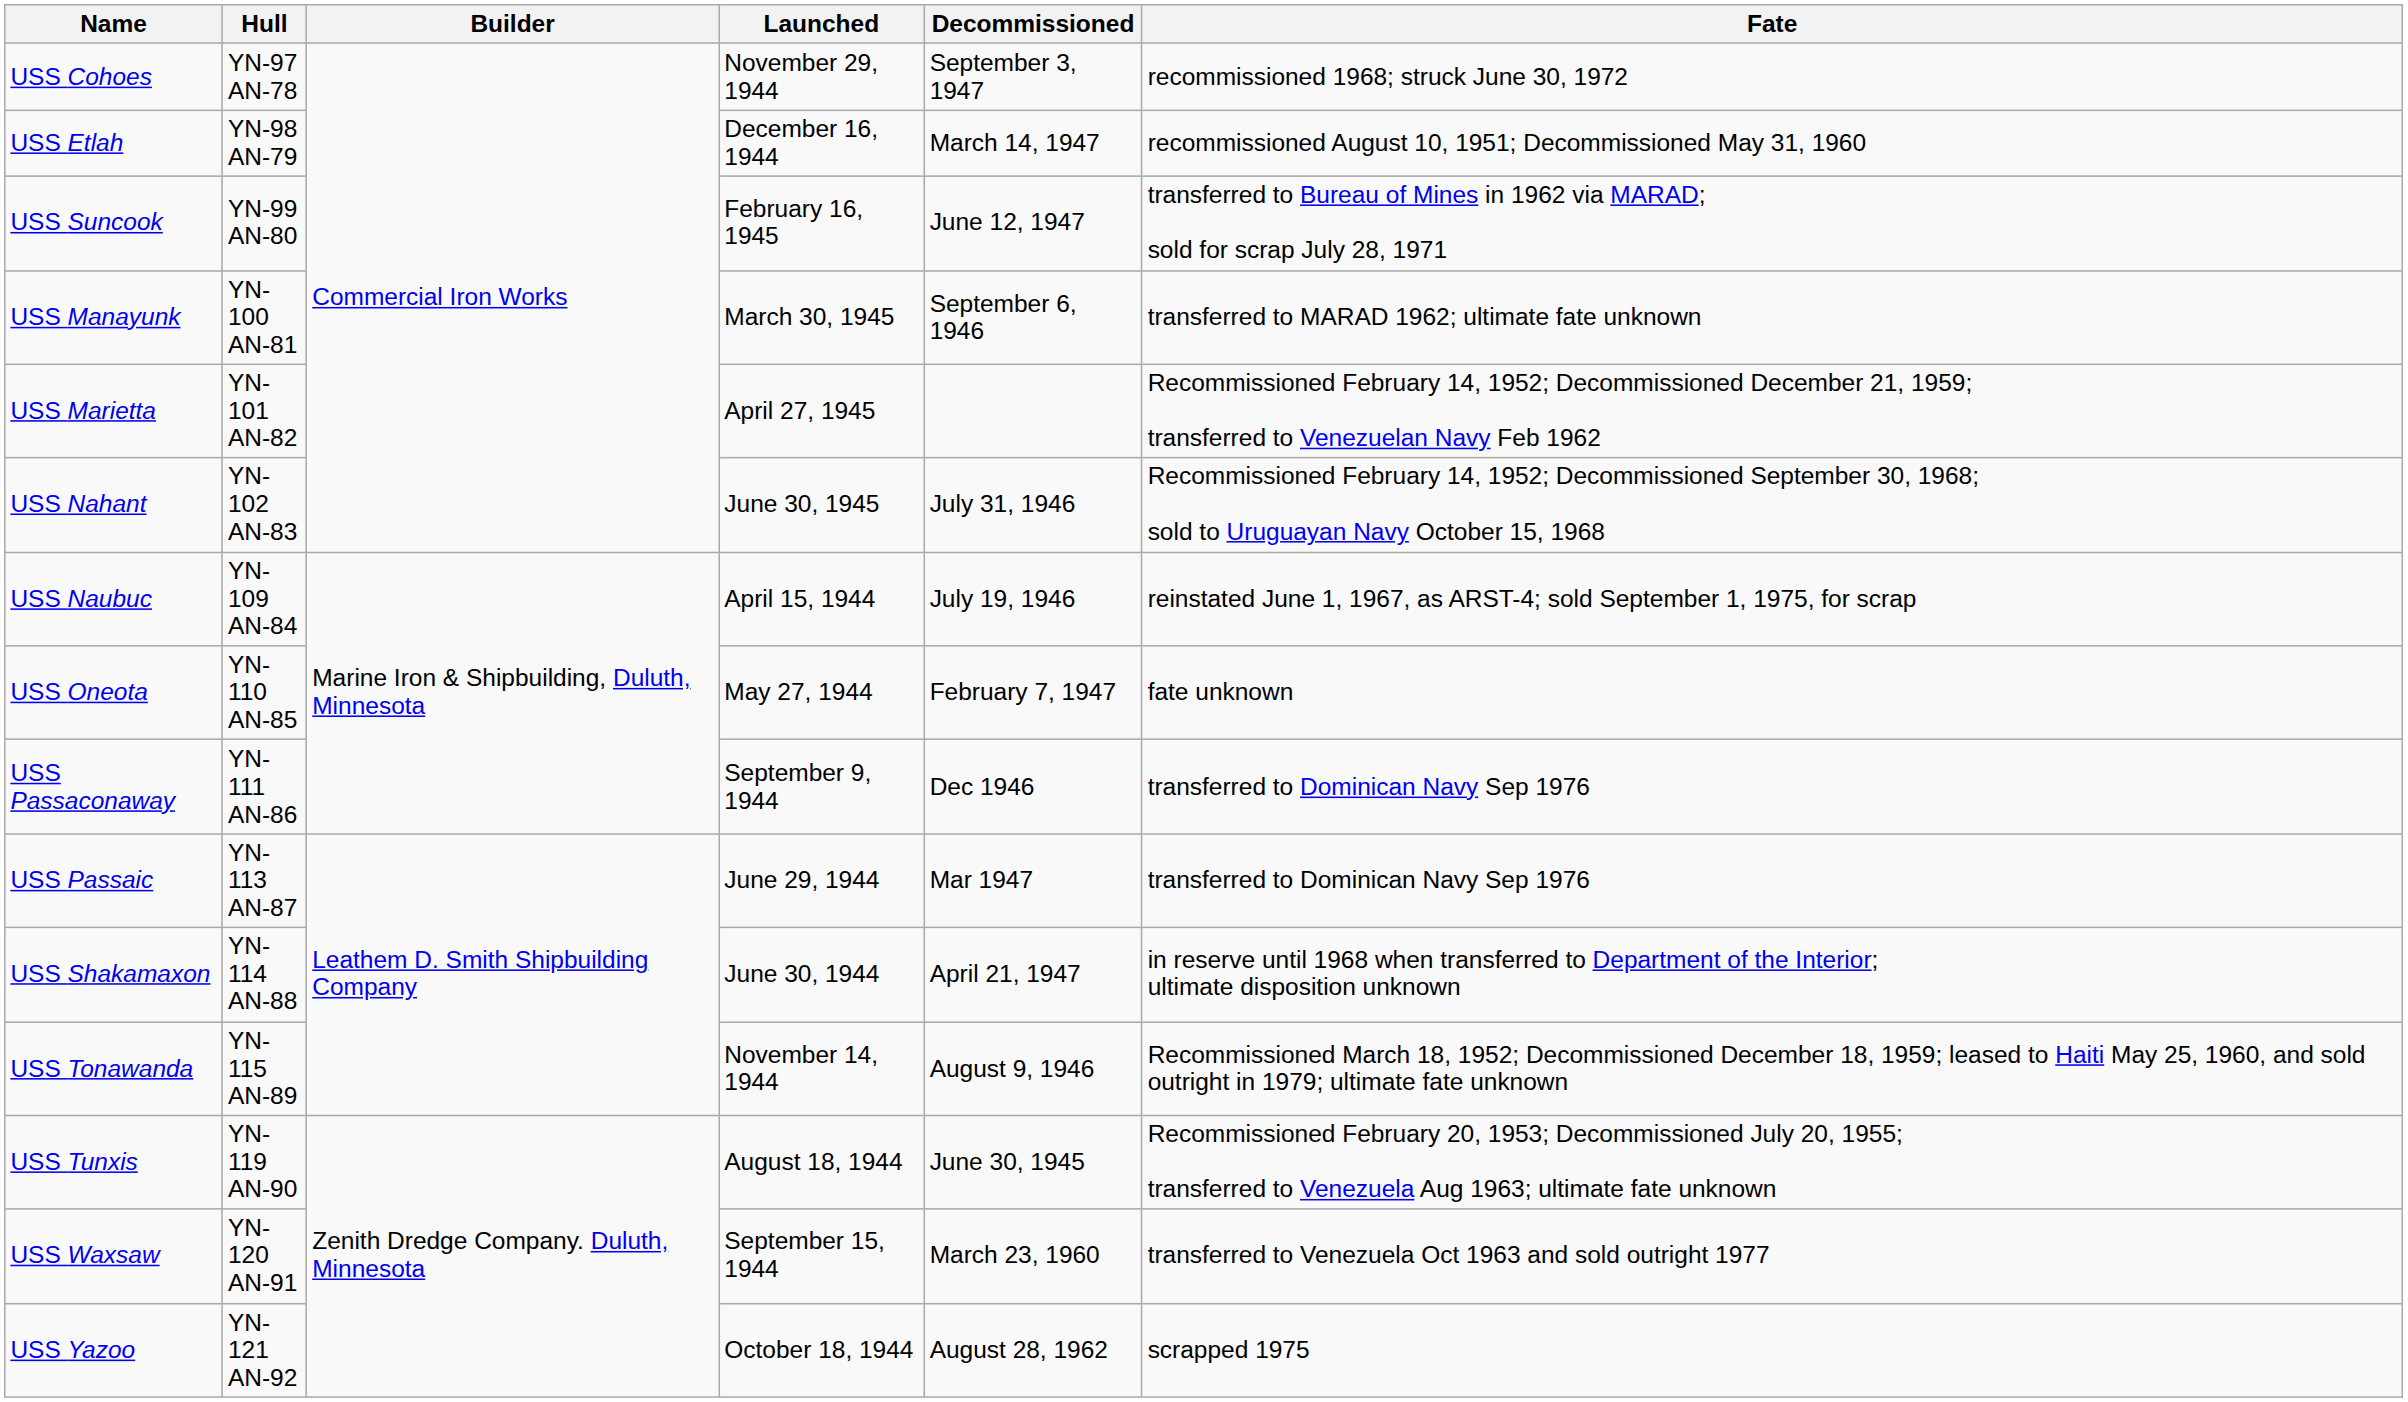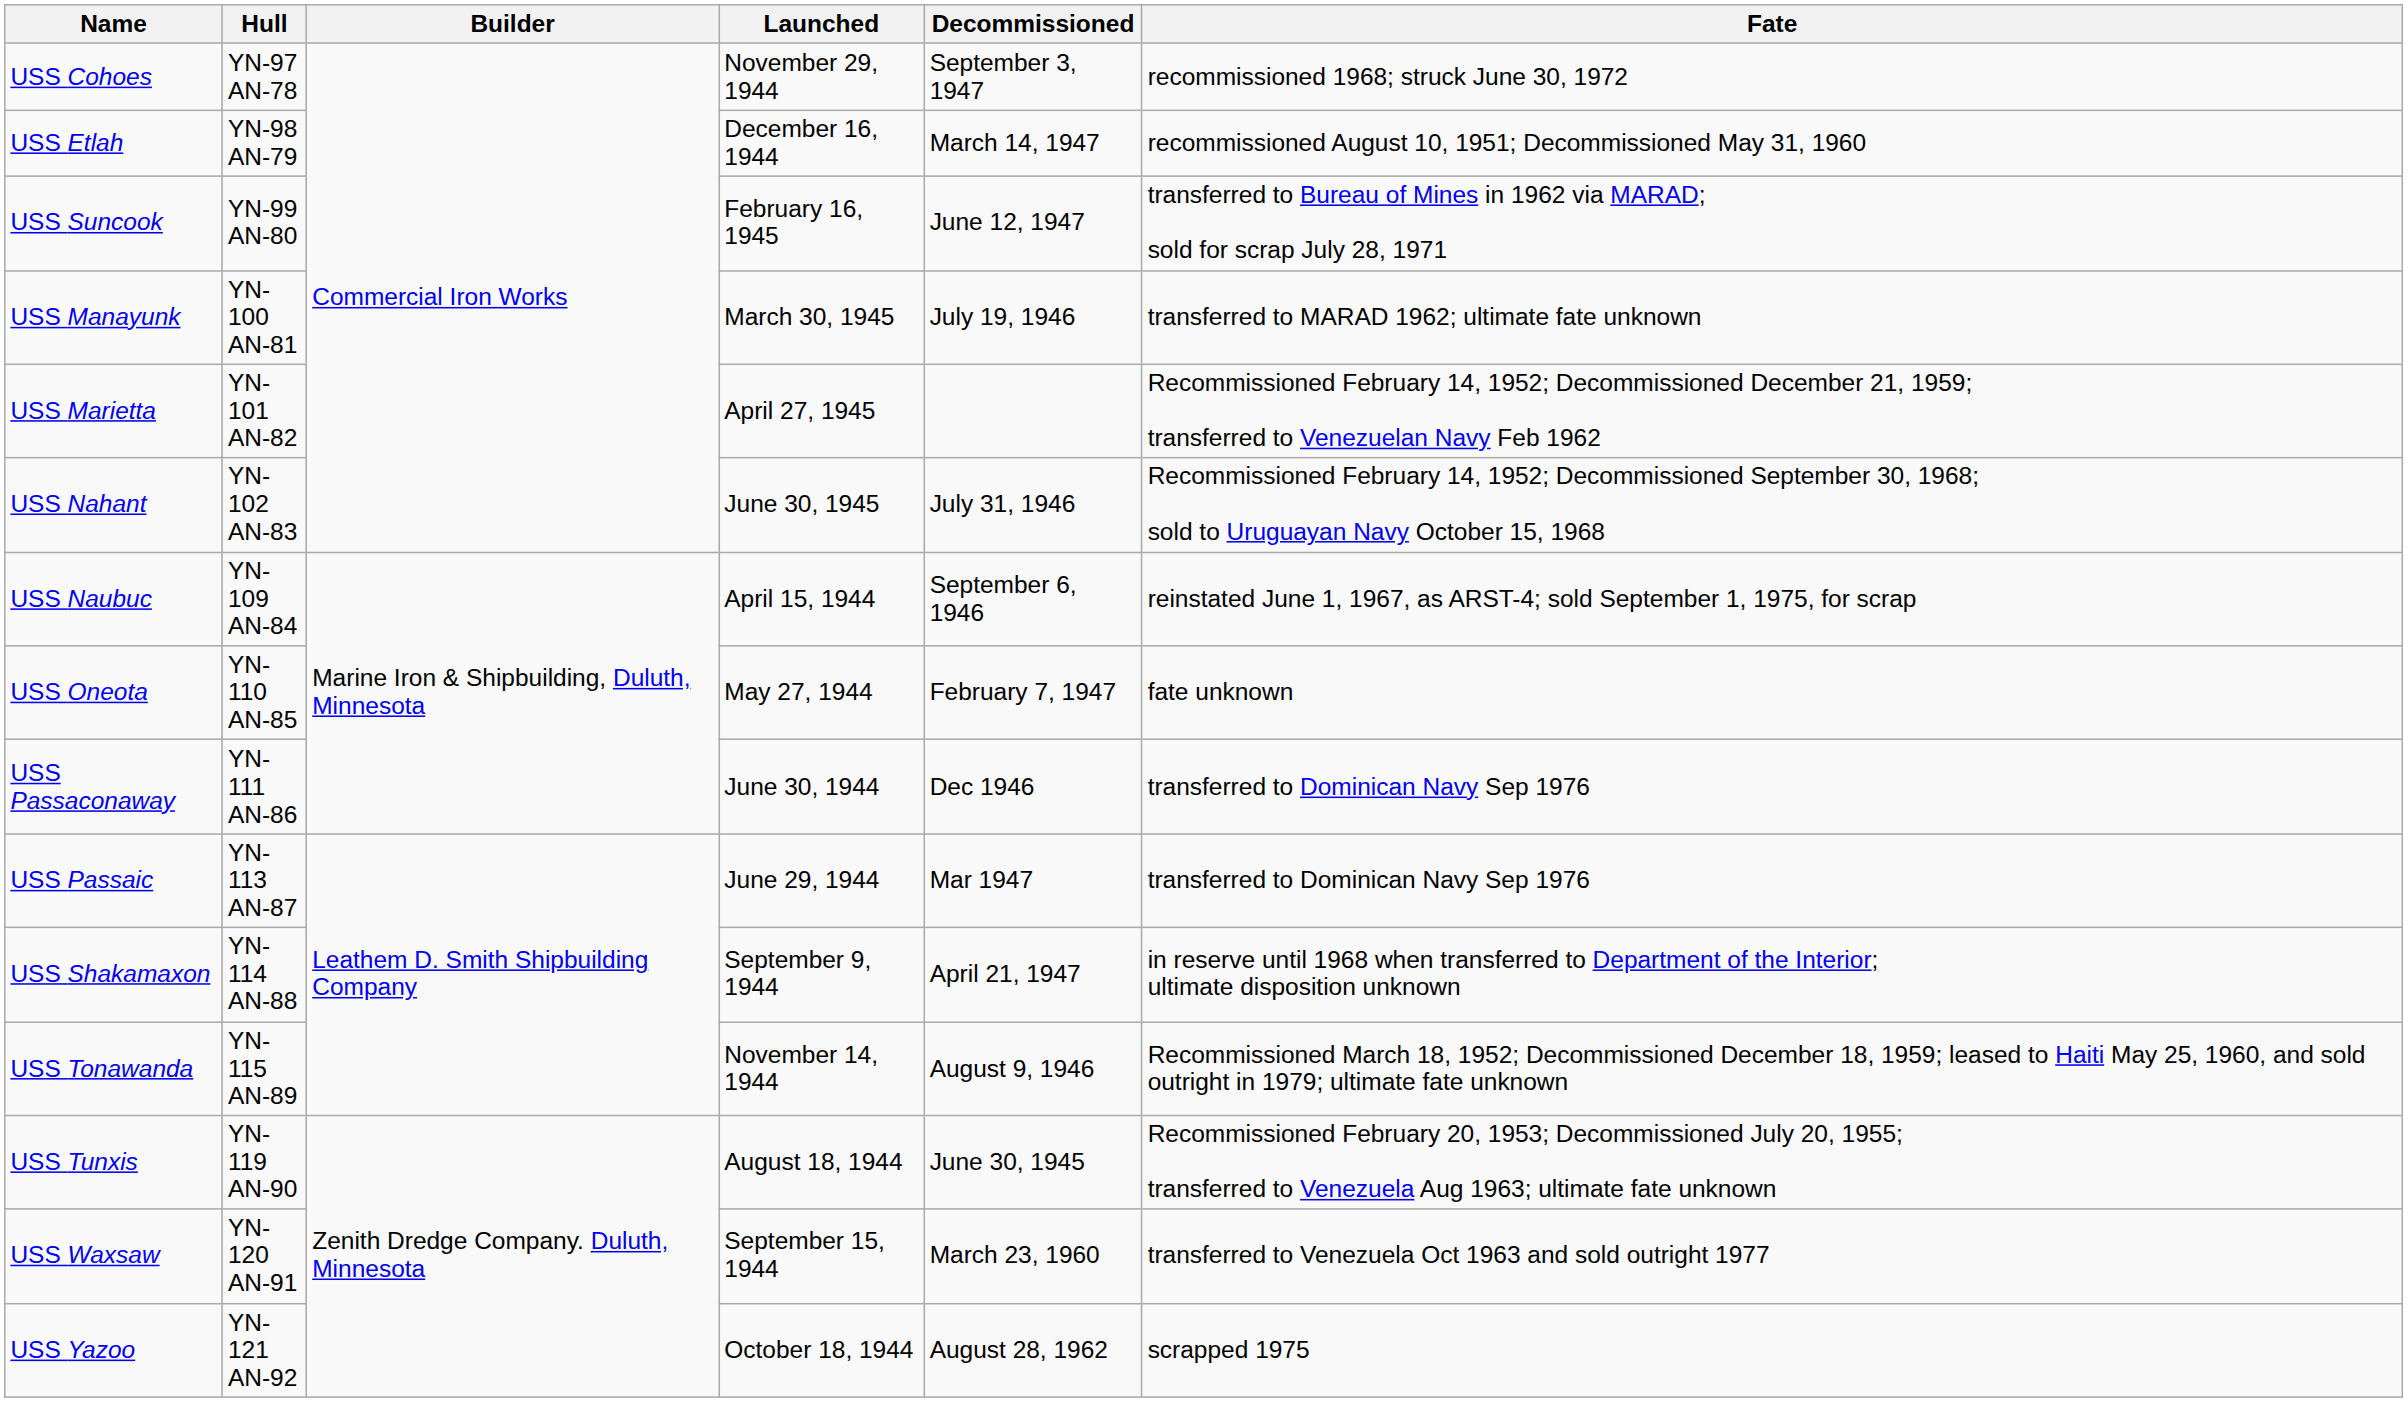 <table class="wikitable">
 <tr>
 <th>Name</th>
 <th>Hull</th>
 <th>Builder</th>
 <th>Launched</th>
 <th>Decommissioned</th>
 <th>Fate</th>
 </tr>
 <tr>
 <td><a href='#'>USS <em>Cohoes</em></a></td>
 <td>YN-97<br>AN-78</td>
 <td rowspan=6><a href='#'>Commercial Iron Works</a></td>
 <td>November 29, 1944</td>
 <td>September 3, 1947</td>
 <td>recommissioned 1968; struck June 30, 1972</td>
 </tr>
 <tr>
 <td><a href='#'>USS <em>Etlah</em></a></td>
 <td>YN-98<br>AN-79</td>
 <td>December 16, 1944</td>
 <td>March 14, 1947</td>
 <td>recommissioned August 10, 1951; Decommissioned May 31, 1960</td>
 </tr>
 <tr>
 <td><a href='#'>USS <em>Suncook</em></a></td>
 <td>YN-99<br>AN-80</td>
 <td>February 16, 1945</td>
 <td>June 12, 1947</td>
 <td>transferred to <a href='#'>Bureau of Mines</a> in 1962 via <a href='#'>MARAD</a>;<br><br>sold for scrap July 28, 1971</td>
 </tr>
 <tr>
 <td><a href='#'>USS <em>Manayunk</em></a></td>
 <td>YN-100<br>AN-81</td>
 <td>March 30, 1945</td>
-<td>September 6, 1946</td>
+<td>July 19, 1946</td>
 <td>transferred to MARAD 1962; ultimate fate unknown</td>
 </tr>
 <tr>
 <td><a href='#'>USS <em>Marietta</em></a></td>
 <td>YN-101<br>AN-82</td>
 <td>April 27, 1945</td>
 <td></td>
 <td>Recommissioned February 14, 1952; Decommissioned December 21, 1959;<br><br>transferred to <a href='#'>Venezuelan Navy</a> Feb 1962</td>
 </tr>
 <tr>
 <td><a href='#'>USS <em>Nahant</em></a></td>
 <td>YN-102<br>AN-83</td>
 <td>June 30, 1945</td>
 <td>July 31, 1946</td>
 <td>Recommissioned February 14, 1952; Decommissioned September 30, 1968;<br><br>sold to <a href='#'>Uruguayan Navy</a> October 15, 1968</td>
 </tr>
 <tr>
 <td><a href='#'>USS <em>Naubuc</em></a></td>
 <td>YN-109<br>AN-84</td>
 <td rowspan=3>Marine Iron & Shipbuilding, <a href='#'>Duluth, Minnesota</a></td>
 <td>April 15, 1944</td>
-<td>July 19, 1946</td>
+<td>September 6, 1946</td>
 <td>reinstated June 1, 1967, as ARST-4; sold September 1, 1975, for scrap</td>
 </tr>
 <tr>
 <td><a href='#'>USS <em>Oneota</em></a></td>
 <td>YN-110<br>AN-85</td>
 <td>May 27, 1944</td>
 <td>February 7, 1947</td>
 <td>fate unknown</td>
 </tr>
 <tr>
 <td><a href='#'>USS <em>Passaconaway</em></a></td>
 <td>YN-111<br>AN-86</td>
-<td>September 9, 1944</td>
+<td>June 30, 1944</td>
 <td>Dec 1946</td>
 <td>transferred to <a href='#'>Dominican Navy</a> Sep 1976</td>
 </tr>
 <tr>
 <td><a href='#'>USS <em>Passaic</em></a></td>
 <td>YN-113<br>AN-87</td>
 <td rowspan=3><a href='#'>Leathem D. Smith Shipbuilding Company</a></td>
 <td>June 29, 1944</td>
 <td>Mar 1947</td>
 <td>transferred to  Dominican Navy Sep 1976</td>
 </tr>
 <tr>
 <td><a href='#'>USS <em>Shakamaxon</em></a></td>
 <td>YN-114<br>AN-88</td>
-<td>June 30, 1944</td>
+<td>September 9, 1944</td>
 <td>April 21, 1947</td>
 <td>in reserve until 1968 when transferred to <a href='#'>Department of the Interior</a>;<br>ultimate disposition unknown</td>
 </tr>
 <tr>
 <td><a href='#'>USS <em>Tonawanda</em></a></td>
 <td>YN-115<br>AN-89</td>
 <td>November 14, 1944</td>
 <td>August 9, 1946</td>
 <td>Recommissioned March 18, 1952; Decommissioned December 18, 1959; leased to <a href='#'>Haiti</a> May 25, 1960, and sold outright in 1979; ultimate fate unknown</td>
 </tr>
 <tr>
 <td><a href='#'>USS <em>Tunxis</em></a></td>
 <td>YN-119<br>AN-90</td>
 <td rowspan=3>Zenith Dredge Company. <a href='#'>Duluth, Minnesota</a></td>
 <td>August 18, 1944</td>
 <td>June 30, 1945</td>
 <td>Recommissioned February 20, 1953; Decommissioned July 20, 1955;<br><br>transferred to <a href='#'>Venezuela</a> Aug 1963; ultimate fate unknown</td>
 </tr>
 <tr>
 <td><a href='#'>USS <em>Waxsaw</em></a></td>
 <td>YN-120<br>AN-91</td>
 <td>September 15, 1944</td>
 <td>March 23, 1960</td>
 <td>transferred to Venezuela Oct 1963 and sold outright 1977</td>
 </tr>
 <tr>
 <td><a href='#'>USS <em>Yazoo</em></a></td>
 <td>YN-121<br>AN-92</td>
 <td>October 18, 1944</td>
 <td>August 28, 1962</td>
 <td>scrapped 1975</td>
 </tr>
 </table>
